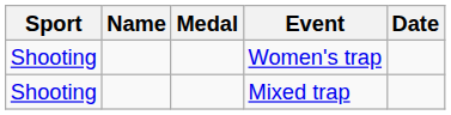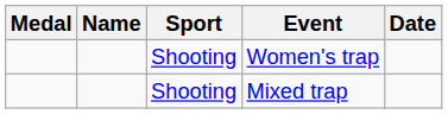 <table class="wikitable sortable" style="font-size: 95%;">
 <tr>
+<th>Medal</th>
+<th>Name</th>
 <th>Sport</th>
-<th>Name</th>
-<th>Medal</th>
 <th>Event</th>
 <th>Date</th>
 </tr>
 <tr>
-<td><a href='#'>Shooting</a></td>
 <td></td>
 <td></td>
+<td><a href='#'>Shooting</a></td>
 <td><a href='#'>Women's trap</a></td>
 <td></td>
 </tr>
 <tr>
+<td></td>
+<td><br></td>
 <td><a href='#'>Shooting</a></td>
-<td><br></td>
-<td></td>
 <td><a href='#'>Mixed trap</a></td>
 <td></td>
 </tr>
 </table>
